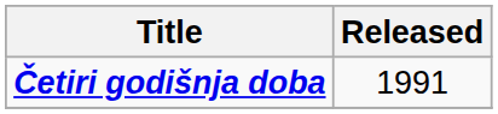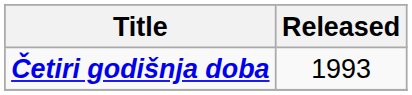 <table class="wikitable" style="font-size:95%">
 <tr>
 <th>Title</th>
 <th>Released</th>
 </tr>
 <tr>
 <td style="text-align:center;"><strong><em><a href='#'>Četiri godišnja doba</a></em></strong></td>
-<td style="text-align:center;">1991</td>
+<td style="text-align:center;">1993</td>
 </tr>
 <tr>
 </tr>
 </table>
